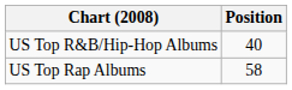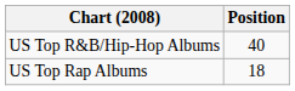 <table class="wikitable sortable">
 <tr>
 <th>Chart (2008)</th>
 <th>Position</th>
 </tr>
 <tr>
 <td>US Top R&B/Hip-Hop Albums</td>
 <td style="text-align:center;">40</td>
 </tr>
 <tr>
 <td>US Top Rap Albums</td>
-<td style="text-align:center;">58</td>
+<td style="text-align:center;">18</td>
 </tr>
 </table>
